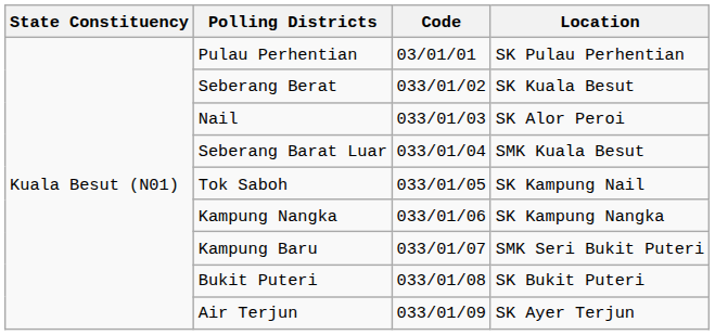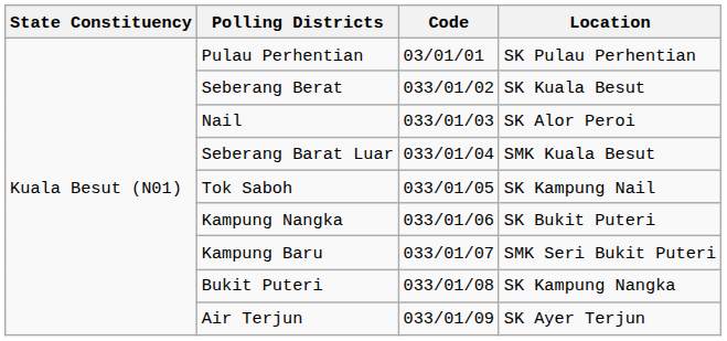 <table class="wikitable sortable mw-collapsible">
 <tr>
 <th><small>State Constituency</small></th>
 <th><small>Polling Districts</small></th>
 <th><small>Code</small></th>
 <th><small>Location</small></th>
 </tr>
 <tr>
 <td rowspan="9"><small>Kuala Besut (N01)</small></td>
 <td><small>Pulau Perhentian</small></td>
 <td><small>03/01/01</small></td>
 <td><small>SK Pulau Perhentian</small></td>
 </tr>
 <tr>
 <td><small>Seberang Berat</small></td>
 <td><small>033/01/02</small></td>
 <td><small>SK Kuala Besut</small></td>
 </tr>
 <tr>
 <td><small>Nail</small></td>
 <td><small>033/01/03</small></td>
 <td><small>SK Alor Peroi</small></td>
 </tr>
 <tr>
 <td><small>Seberang Barat Luar</small></td>
 <td><small>033/01/04</small></td>
 <td><small>SMK Kuala Besut</small></td>
 </tr>
 <tr>
 <td><small>Tok Saboh</small></td>
 <td><small>033/01/05</small></td>
 <td><small>SK Kampung Nail</small></td>
 </tr>
 <tr>
 <td><small>Kampung Nangka</small></td>
 <td><small>033/01/06</small></td>
-<td><small>SK Kampung Nangka</small></td>
+<td><small>SK Bukit Puteri</small></td>
 </tr>
 <tr>
 <td><small>Kampung Baru</small></td>
 <td><small>033/01/07</small></td>
 <td><small>SMK Seri Bukit Puteri</small></td>
 </tr>
 <tr>
 <td><small>Bukit Puteri</small></td>
 <td><small>033/01/08</small></td>
-<td><small>SK Bukit Puteri</small></td>
+<td><small>SK Kampung Nangka</small></td>
 </tr>
 <tr>
 <td><small>Air Terjun</small></td>
 <td><small>033/01/09</small></td>
 <td><small>SK Ayer Terjun</small></td>
 </tr>
 </table>
